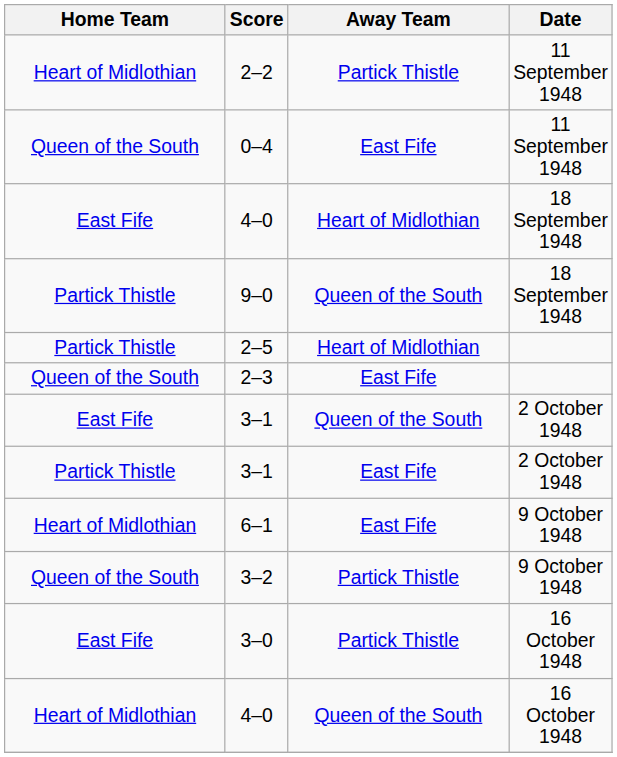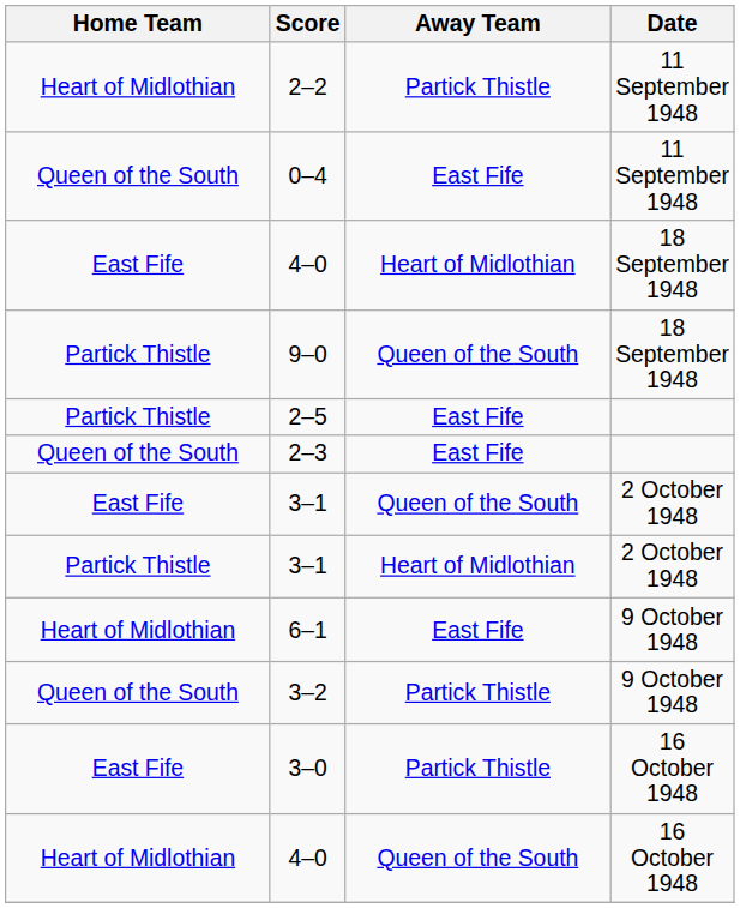 <table class="wikitable" style="text-align:center;">
 <tr>
 <th width=175>Home Team</th>
 <th width=20>Score</th>
 <th width=175>Away Team</th>
 <th width= 75>Date</th>
 </tr>
 <tr>
 <td><a href='#'>Heart of Midlothian</a></td>
 <td>2–2</td>
 <td><a href='#'>Partick Thistle</a></td>
 <td>11 September 1948</td>
 </tr>
 <tr>
 <td><a href='#'>Queen of the South</a></td>
 <td>0–4</td>
 <td><a href='#'>East Fife</a></td>
 <td>11 September 1948</td>
 </tr>
 <tr>
 <td><a href='#'>East Fife</a></td>
 <td>4–0</td>
 <td><a href='#'>Heart of Midlothian</a></td>
 <td>18 September 1948</td>
 </tr>
 <tr>
 <td><a href='#'>Partick Thistle</a></td>
 <td>9–0</td>
 <td><a href='#'>Queen of the South</a></td>
 <td>18 September 1948</td>
 </tr>
 <tr>
 <td><a href='#'>Partick Thistle</a></td>
 <td>2–5</td>
-<td><a href='#'>Heart of Midlothian</a></td>
+<td><a href='#'>East Fife</a></td>
 <td></td>
 </tr>
 <tr>
 <td><a href='#'>Queen of the South</a></td>
 <td>2–3</td>
 <td><a href='#'>East Fife</a></td>
 <td></td>
 </tr>
 <tr>
 <td><a href='#'>East Fife</a></td>
 <td>3–1</td>
 <td><a href='#'>Queen of the South</a></td>
 <td>2 October 1948</td>
 </tr>
 <tr>
 <td><a href='#'>Partick Thistle</a></td>
 <td>3–1</td>
-<td><a href='#'>East Fife</a></td>
+<td><a href='#'>Heart of Midlothian</a></td>
 <td>2 October 1948</td>
 </tr>
 <tr>
 <td><a href='#'>Heart of Midlothian</a></td>
 <td>6–1</td>
 <td><a href='#'>East Fife</a></td>
 <td>9 October 1948</td>
 </tr>
 <tr>
 <td><a href='#'>Queen of the South</a></td>
 <td>3–2</td>
 <td><a href='#'>Partick Thistle</a></td>
 <td>9 October 1948</td>
 </tr>
 <tr>
 <td><a href='#'>East Fife</a></td>
 <td>3–0</td>
 <td><a href='#'>Partick Thistle</a></td>
 <td>16 October 1948</td>
 </tr>
 <tr>
 <td><a href='#'>Heart of Midlothian</a></td>
 <td>4–0</td>
 <td><a href='#'>Queen of the South</a></td>
 <td>16 October 1948</td>
 </tr>
 <tr>
 </tr>
 </table>
